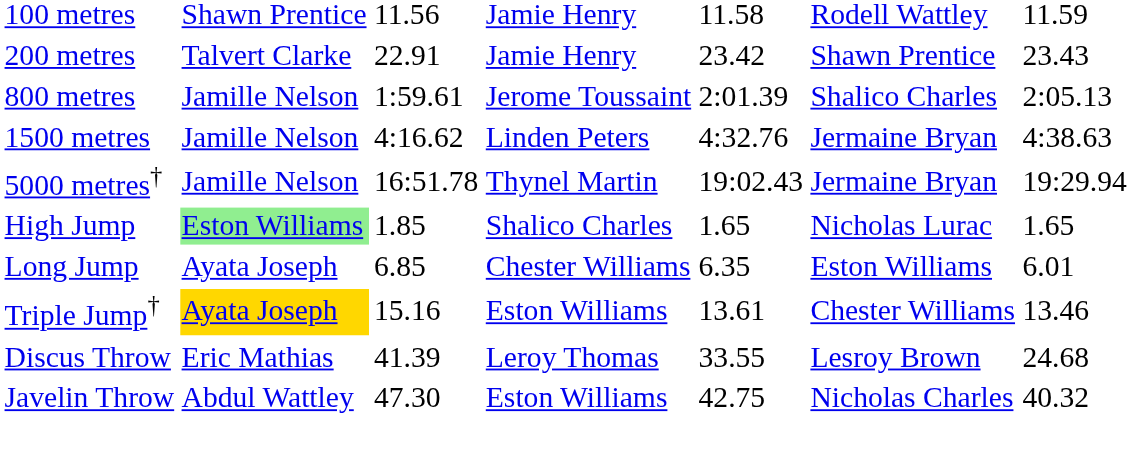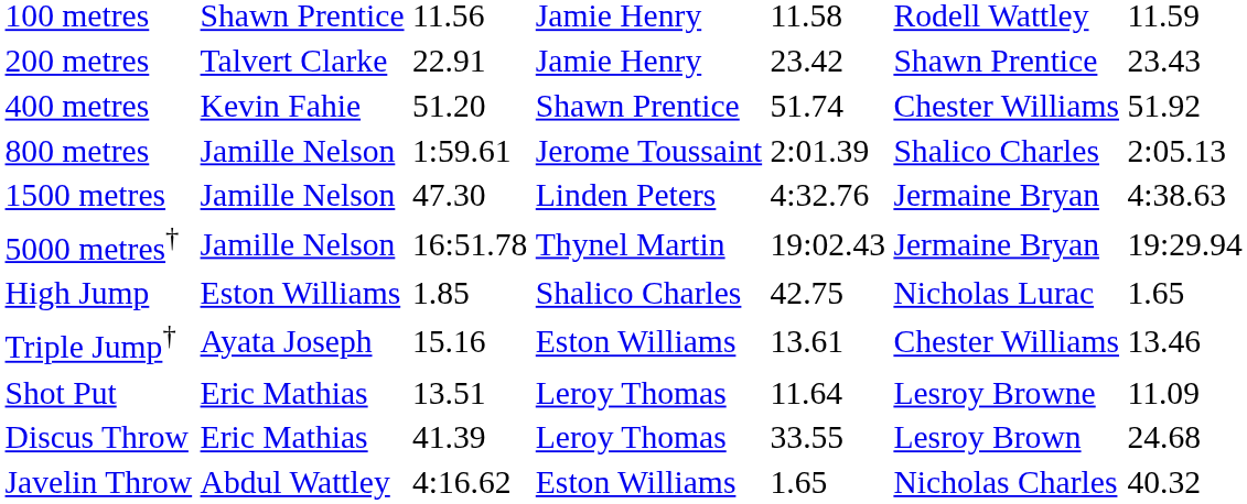 <table>
 <tr>
 <td><a href='#'>100 metres</a></td>
 <td align=left><a href='#'>Shawn Prentice</a> <br> </td>
 <td>11.56</td>
 <td align=left><a href='#'>Jamie Henry</a> <br> </td>
 <td>11.58</td>
 <td align=left><a href='#'>Rodell Wattley</a> <br> </td>
 <td>11.59</td>
 </tr>
 <tr>
 <td><a href='#'>200 metres</a></td>
 <td align=left><a href='#'>Talvert Clarke</a> <br> </td>
 <td>22.91</td>
 <td align=left><a href='#'>Jamie Henry</a> <br> </td>
 <td>23.42</td>
 <td align=left><a href='#'>Shawn Prentice</a> <br> </td>
 <td>23.43</td>
 </tr>
 <tr>
+<td><a href='#'>400 metres</a></td>
+<td align=left><a href='#'>Kevin Fahie</a> <br> </td>
+<td>51.20</td>
+<td align=left><a href='#'>Shawn Prentice</a> <br> </td>
+<td>51.74</td>
+<td align=left><a href='#'>Chester Williams</a> <br> </td>
+<td>51.92</td>
+</tr>
+<tr>
 <td><a href='#'>800 metres</a></td>
 <td align=left><a href='#'>Jamille Nelson</a> <br> </td>
 <td>1:59.61</td>
 <td align=left><a href='#'>Jerome Toussaint</a> <br> </td>
 <td>2:01.39</td>
 <td align=left><a href='#'>Shalico Charles</a> <br> </td>
 <td>2:05.13</td>
 </tr>
 <tr>
 <td><a href='#'>1500 metres</a></td>
 <td align=left><a href='#'>Jamille Nelson</a> <br> </td>
-<td>4:16.62</td>
+<td>47.30</td>
 <td align=left><a href='#'>Linden Peters</a> <br> </td>
 <td>4:32.76</td>
 <td align=left><a href='#'>Jermaine Bryan</a> <br> </td>
 <td>4:38.63</td>
 </tr>
 <tr>
 <td><a href='#'>5000 metres</a><sup>†</sup></td>
 <td align=left><a href='#'>Jamille Nelson</a> <br> </td>
 <td>16:51.78</td>
 <td align=left><a href='#'>Thynel Martin</a> <br> </td>
 <td>19:02.43</td>
 <td align=left><a href='#'>Jermaine Bryan</a> <br> </td>
 <td>19:29.94</td>
 </tr>
 <tr>
 <td><a href='#'>High Jump</a></td>
-<td align=left style="background: lightgreen;"><a href='#'>Eston Williams</a> <br> </td>
+<td align=left><a href='#'>Eston Williams</a> <br> </td>
 <td>1.85</td>
 <td align=left><a href='#'>Shalico Charles</a> <br> </td>
-<td>1.65</td>
+<td>42.75</td>
 <td align=left><a href='#'>Nicholas Lurac</a> <br> </td>
 <td>1.65</td>
 </tr>
 <tr>
-<td><a href='#'>Long Jump</a></td>
+<td><a href='#'>Triple Jump</a><sup>†</sup></td>
 <td align=left><a href='#'>Ayata Joseph</a> <br> </td>
-<td>6.85</td>
-<td align=left><a href='#'>Chester Williams</a> <br> </td>
-<td>6.35</td>
-<td align=left><a href='#'>Eston Williams</a> <br> </td>
-<td>6.01</td>
-</tr>
-<tr>
-<td><a href='#'>Triple Jump</a><sup>†</sup></td>
-<td align=left style="background: gold;"><a href='#'>Ayata Joseph</a> <br> </td>
 <td>15.16</td>
 <td align=left><a href='#'>Eston Williams</a> <br> </td>
 <td>13.61</td>
 <td align=left><a href='#'>Chester Williams</a> <br> </td>
 <td>13.46</td>
+</tr>
+<tr>
+<td><a href='#'>Shot Put</a></td>
+<td align=left><a href='#'>Eric Mathias</a> <br> </td>
+<td>13.51</td>
+<td align=left><a href='#'>Leroy Thomas</a> <br> </td>
+<td>11.64</td>
+<td align=left><a href='#'>Lesroy Browne</a> <br> </td>
+<td>11.09</td>
 </tr>
 <tr>
 <td><a href='#'>Discus Throw</a></td>
 <td align=left><a href='#'>Eric Mathias</a> <br> </td>
 <td>41.39</td>
 <td align=left><a href='#'>Leroy Thomas</a> <br> </td>
 <td>33.55</td>
 <td align=left><a href='#'>Lesroy Brown</a> <br> </td>
 <td>24.68</td>
 </tr>
 <tr>
 <td><a href='#'>Javelin Throw</a></td>
 <td align=left><a href='#'>Abdul Wattley</a> <br> </td>
-<td>47.30</td>
+<td>4:16.62</td>
 <td align=left><a href='#'>Eston Williams</a> <br> </td>
-<td>42.75</td>
+<td>1.65</td>
 <td align=left><a href='#'>Nicholas Charles</a> <br> </td>
 <td>40.32</td>
 </tr>
 </table>
